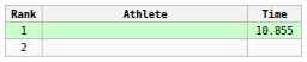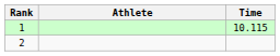 <table class=wikitable style="text-align:center">
 <tr>
 <th width=40>Rank</th>
 <th width=250>Athlete</th>
 <th width=60>Time</th>
 </tr>
 <tr bgcolor="ccffcc">
 <td>1</td>
 <td align=left></td>
-<td>10.855</td>
+<td>10.115</td>
 </tr>
 <tr>
 <td>2</td>
 <td align=left></td>
 <td></td>
 </tr>
 </table>
